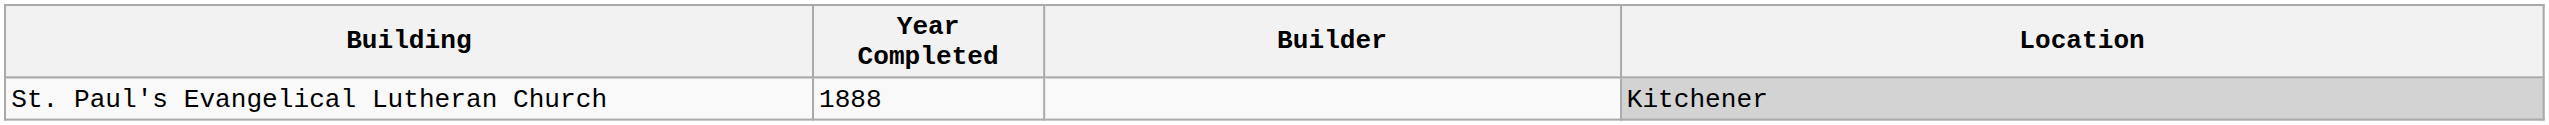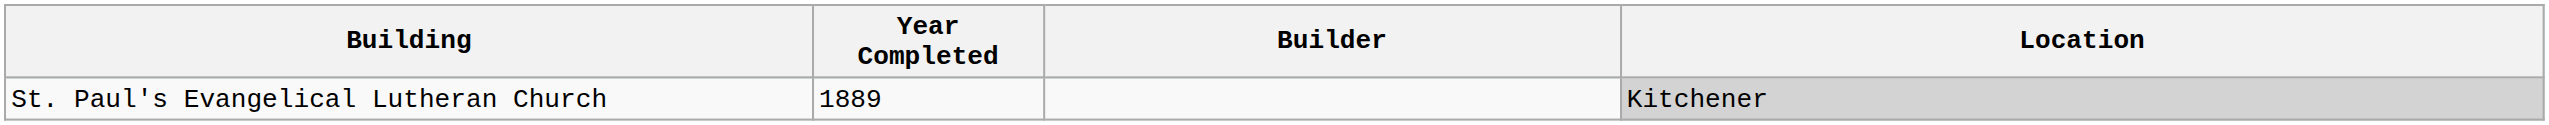 <table class="wikitable" style="margin:1em auto;">
 <tr bgcolor="lightblue">
 <th width=28%>Building</th>
 <th width=8%>Year Completed</th>
 <th width=20%>Builder</th>
 <th width=32%>Location</th>
 </tr>
 <tr>
 <td>St. Paul's Evangelical Lutheran Church</td>
-<td>1888</td>
+<td>1889</td>
 <td></td>
 <td style="background: lightgrey;">Kitchener</td>
 </tr>
 </table>
